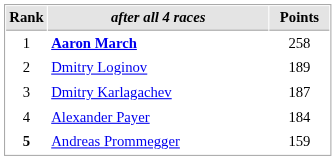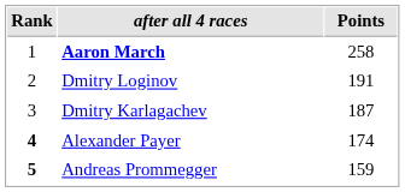 <table cellspacing="1" cellpadding="3" style="border:1px solid #aaa; font-size:86%;">
 <tr style="background:#e4e4e4;">
 <th style="border-bottom:1px solid #aaa; width:10px;">Rank</th>
 <th style="border-bottom:1px solid #aaa; width:200px;"><em>after all 4 races</em></th>
 <th style="border-bottom:1px solid #aaa; width:50px;">Points</th>
 </tr>
 <tr>
 <td align=center>1</td>
 <td><strong> <a href='#'>Aaron March</a></strong></td>
 <td align=center>258</td>
 </tr>
 <tr>
 <td align=center>2</td>
 <td> <a href='#'>Dmitry Loginov</a></td>
-<td align=center>189</td>
+<td align=center>191</td>
 </tr>
 <tr>
 <td align=center>3</td>
 <td> <a href='#'>Dmitry Karlagachev</a></td>
 <td align=center>187</td>
 </tr>
 <tr>
-<td align=center>4</td>
+<td align=center><strong>4</strong></td>
 <td> <a href='#'>Alexander Payer</a></td>
-<td align=center>184</td>
+<td align=center>174</td>
 </tr>
 <tr>
 <td align=center><strong>5</strong></td>
 <td> <a href='#'>Andreas Prommegger</a></td>
 <td align=center>159</td>
 </tr>
 </table>
